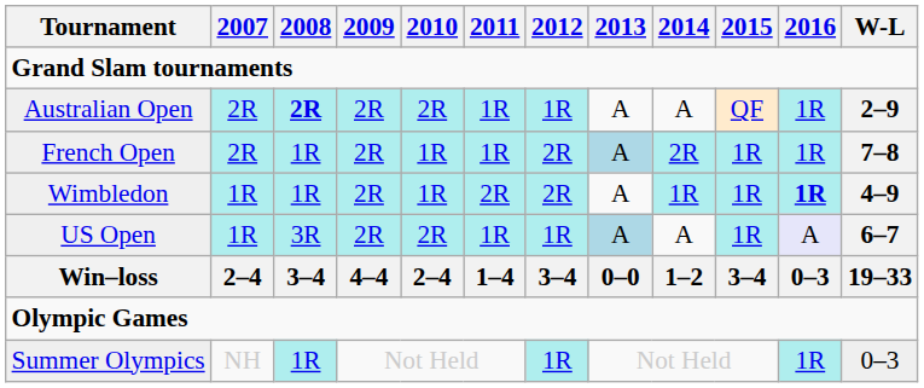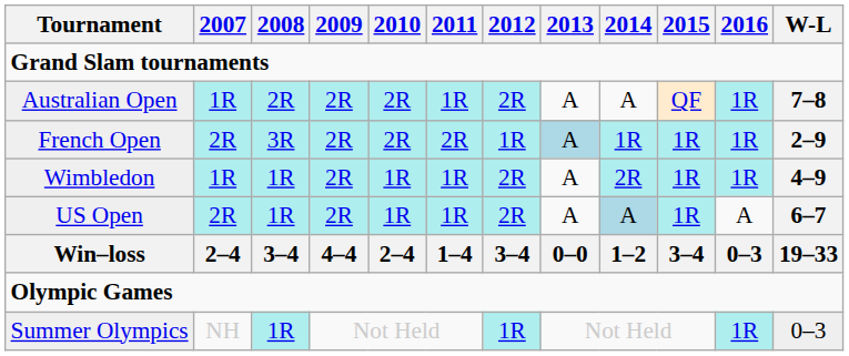 <table class=wikitable style="text-align:center;font-size:97%">
 <tr>
 <th>Tournament</th>
 <th><a href='#'>2007</a></th>
 <th><a href='#'>2008</a></th>
 <th><a href='#'>2009</a></th>
 <th><a href='#'>2010</a></th>
 <th><a href='#'>2011</a></th>
 <th><a href='#'>2012</a></th>
 <th><a href='#'>2013</a></th>
 <th><a href='#'>2014</a></th>
 <th><a href='#'>2015</a></th>
 <th><a href='#'>2016</a></th>
 <th>W-L</th>
 </tr>
 <tr>
 <td colspan="15" align="left"><strong>Grand Slam tournaments</strong></td>
 </tr>
 <tr>
 <td style="background:#EFEFEF;"><a href='#'>Australian Open</a></td>
+<td bgcolor=#afeeee><a href='#'>1R</a></td>
 <td bgcolor=#afeeee><a href='#'>2R</a></td>
-<td bgcolor=#afeeee><strong><a href='#'>2R</a></strong></td>
 <td bgcolor=#afeeee><a href='#'>2R</a></td>
 <td bgcolor=#afeeee><a href='#'>2R</a></td>
 <td bgcolor=#afeeee><a href='#'>1R</a></td>
-<td bgcolor=#afeeee><a href='#'>1R</a></td>
+<td bgcolor=#afeeee><a href='#'>2R</a></td>
 <td>A</td>
 <td>A</td>
 <td bgcolor=ffebcd><a href='#'>QF</a></td>
 <td bgcolor=#afeeee><a href='#'>1R</a></td>
-<th>2–9</th>
+<th>7–8</th>
 </tr>
 <tr>
 <td style="background:#EFEFEF;"><a href='#'>French Open</a></td>
 <td bgcolor=#afeeee><a href='#'>2R</a></td>
-<td bgcolor=#afeeee><a href='#'>1R</a></td>
+<td bgcolor=#afeeee><a href='#'>3R</a></td>
+<td bgcolor=#afeeee><a href='#'>2R</a></td>
+<td bgcolor=#afeeee><a href='#'>2R</a></td>
 <td bgcolor=#afeeee><a href='#'>2R</a></td>
 <td bgcolor=#afeeee><a href='#'>1R</a></td>
-<td bgcolor=#afeeee><a href='#'>1R</a></td>
-<td bgcolor=#afeeee><a href='#'>2R</a></td>
 <td style="background: lightblue;">A</td>
-<td bgcolor=#afeeee><a href='#'>2R</a></td>
 <td bgcolor=#afeeee><a href='#'>1R</a></td>
 <td bgcolor=#afeeee><a href='#'>1R</a></td>
-<th>7–8</th>
+<td bgcolor=#afeeee><a href='#'>1R</a></td>
+<th>2–9</th>
 </tr>
 <tr>
 <td style="background:#EFEFEF;"><a href='#'>Wimbledon</a></td>
 <td bgcolor=#afeeee><a href='#'>1R</a></td>
 <td bgcolor=#afeeee><a href='#'>1R</a></td>
 <td bgcolor=#afeeee><a href='#'>2R</a></td>
 <td bgcolor=#afeeee><a href='#'>1R</a></td>
-<td bgcolor=#afeeee><a href='#'>2R</a></td>
+<td bgcolor=#afeeee><a href='#'>1R</a></td>
 <td bgcolor=#afeeee><a href='#'>2R</a></td>
 <td>A</td>
+<td bgcolor=#afeeee><a href='#'>2R</a></td>
 <td bgcolor=#afeeee><a href='#'>1R</a></td>
 <td bgcolor=#afeeee><a href='#'>1R</a></td>
-<td bgcolor=#afeeee><strong><a href='#'>1R</a></strong></td>
 <th>4–9</th>
 </tr>
 <tr>
 <td style="background:#EFEFEF;"><a href='#'>US Open</a></td>
+<td bgcolor=#afeeee><a href='#'>2R</a></td>
 <td bgcolor=#afeeee><a href='#'>1R</a></td>
-<td bgcolor=#afeeee><a href='#'>3R</a></td>
-<td bgcolor=#afeeee><a href='#'>2R</a></td>
 <td bgcolor=#afeeee><a href='#'>2R</a></td>
 <td bgcolor=#afeeee><a href='#'>1R</a></td>
 <td bgcolor=#afeeee><a href='#'>1R</a></td>
+<td bgcolor=#afeeee><a href='#'>2R</a></td>
+<td>A</td>
 <td style="background: lightblue;">A</td>
+<td bgcolor=#afeeee><a href='#'>1R</a></td>
 <td>A</td>
-<td bgcolor=#afeeee><a href='#'>1R</a></td>
-<td style="background: lavender;">A</td>
 <th>6–7</th>
 </tr>
 <tr>
 <th>Win–loss</th>
 <th>2–4</th>
 <th>3–4</th>
 <th>4–4</th>
 <th>2–4</th>
 <th>1–4</th>
 <th>3–4</th>
 <th>0–0</th>
 <th>1–2</th>
 <th>3–4</th>
 <th>0–3</th>
 <th>19–33</th>
 </tr>
 <tr>
 <td colspan="15" align="left"><strong>Olympic Games</strong></td>
 </tr>
 <tr>
 <td style="background:#EFEFEF;"><a href='#'>Summer Olympics</a></td>
 <td align="center" colspan="1" style="color:#cccccc;">NH</td>
 <td align=center style="background:#afeeee;"><a href='#'>1R</a></td>
 <td align="center" colspan="3" style="color:#cccccc;">Not Held</td>
 <td align=center style="background:#afeeee;"><a href='#'>1R</a></td>
 <td align="center" colspan="3" style="color:#cccccc;">Not Held</td>
 <td align=center style="background:#afeeee;"><a href='#'>1R</a></td>
 <td align=center style="background:#EFEFEF;">0–3</td>
 </tr>
 </table>
